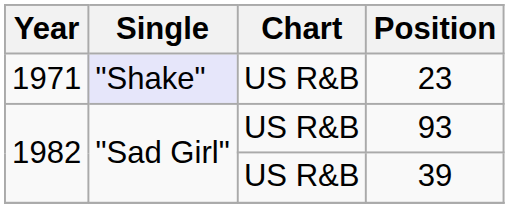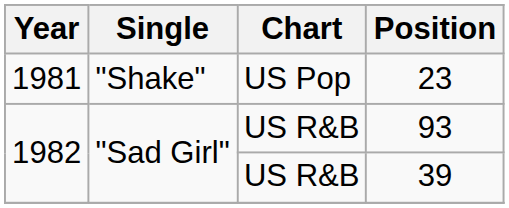 <table class="wikitable">
 <tr>
 <th>Year</th>
 <th>Single</th>
 <th>Chart</th>
 <th>Position</th>
 </tr>
 <tr>
-<td rowspan="1">1971</td>
-<td rowspan="1" style="background: lavender;">"Shake"</td>
-<td rowspan="1">US R&B</td>
+<td rowspan="1">1981</td>
+<td rowspan="1">"Shake"</td>
+<td rowspan="1">US Pop</td>
 <td align="center">23</td>
 </tr>
 <tr>
 <td rowspan="2">1982</td>
 <td rowspan="2">"Sad Girl"</td>
 <td rowspan="1">US R&B</td>
 <td align="center">93</td>
 </tr>
 <tr>
 <td rowspan="1">US R&B</td>
 <td align="center">39</td>
 </tr>
 <tr>
 </tr>
 </table>
